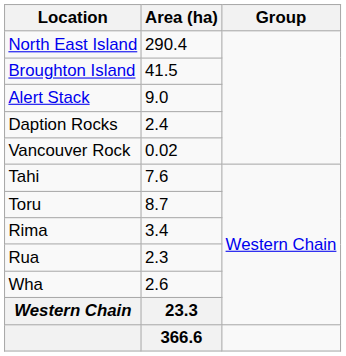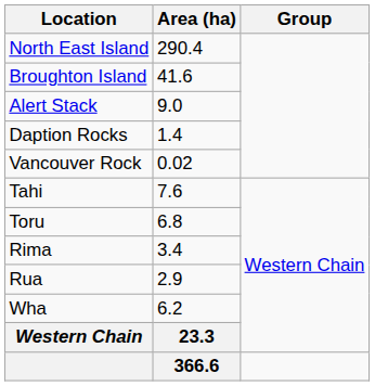 <table class="wikitable sortable col2right">
 <tr>
 <th>Location</th>
 <th>Area  (ha)</th>
 <th>Group</th>
 </tr>
 <tr>
 <td><a href='#'>North East Island</a></td>
 <td>290.4</td>
 </tr>
 <tr>
 <td><a href='#'>Broughton Island</a></td>
-<td>41.5</td>
+<td>41.6</td>
 </tr>
 <tr>
 <td><a href='#'>Alert Stack</a></td>
 <td>9.0</td>
 </tr>
 <tr>
 <td>Daption Rocks</td>
-<td>2.4</td>
+<td>1.4</td>
 </tr>
 <tr>
 <td>Vancouver Rock</td>
 <td>0.02</td>
 </tr>
 <tr>
 <td>Tahi</td>
 <td>7.6</td>
 <td rowspan=6><a href='#'>Western Chain</a></td>
 </tr>
 <tr>
 <td>Toru</td>
-<td>8.7</td>
+<td>6.8</td>
 </tr>
 <tr>
 <td>Rima</td>
 <td>3.4</td>
 </tr>
 <tr>
 <td>Rua</td>
-<td>2.3</td>
+<td>2.9</td>
 </tr>
 <tr>
 <td>Wha</td>
-<td>2.6</td>
+<td>6.2</td>
 </tr>
 <tr>
 <th><em>Western Chain</em></th>
 <th>23.3</th>
 </tr>
 <tr>
 <th></th>
 <th>366.6</th>
 </tr>
 </table>
